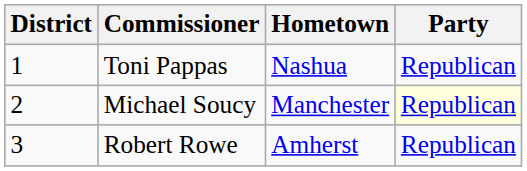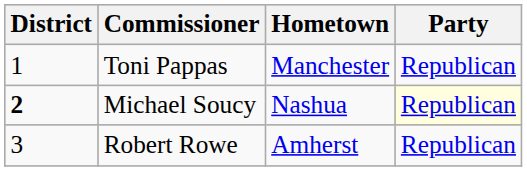 <table class=wikitable>
 <tr valign=bottom>
 <th>District</th>
 <th>Commissioner</th>
 <th>Hometown</th>
 <th>Party</th>
 </tr>
 <tr>
 <td>1</td>
 <td>Toni Pappas</td>
-<td><a href='#'>Nashua</a></td>
+<td><a href='#'>Manchester</a></td>
 <td><a href='#'>Republican</a></td>
 </tr>
 <tr>
-<td>2</td>
+<td><strong>2</strong></td>
 <td>Michael Soucy</td>
-<td><a href='#'>Manchester</a></td>
+<td><a href='#'>Nashua</a></td>
 <td style="background: lightyellow;"><a href='#'>Republican</a></td>
 </tr>
 <tr>
 <td>3</td>
 <td>Robert Rowe</td>
 <td><a href='#'>Amherst</a></td>
 <td><a href='#'>Republican</a></td>
 </tr>
 </table>
